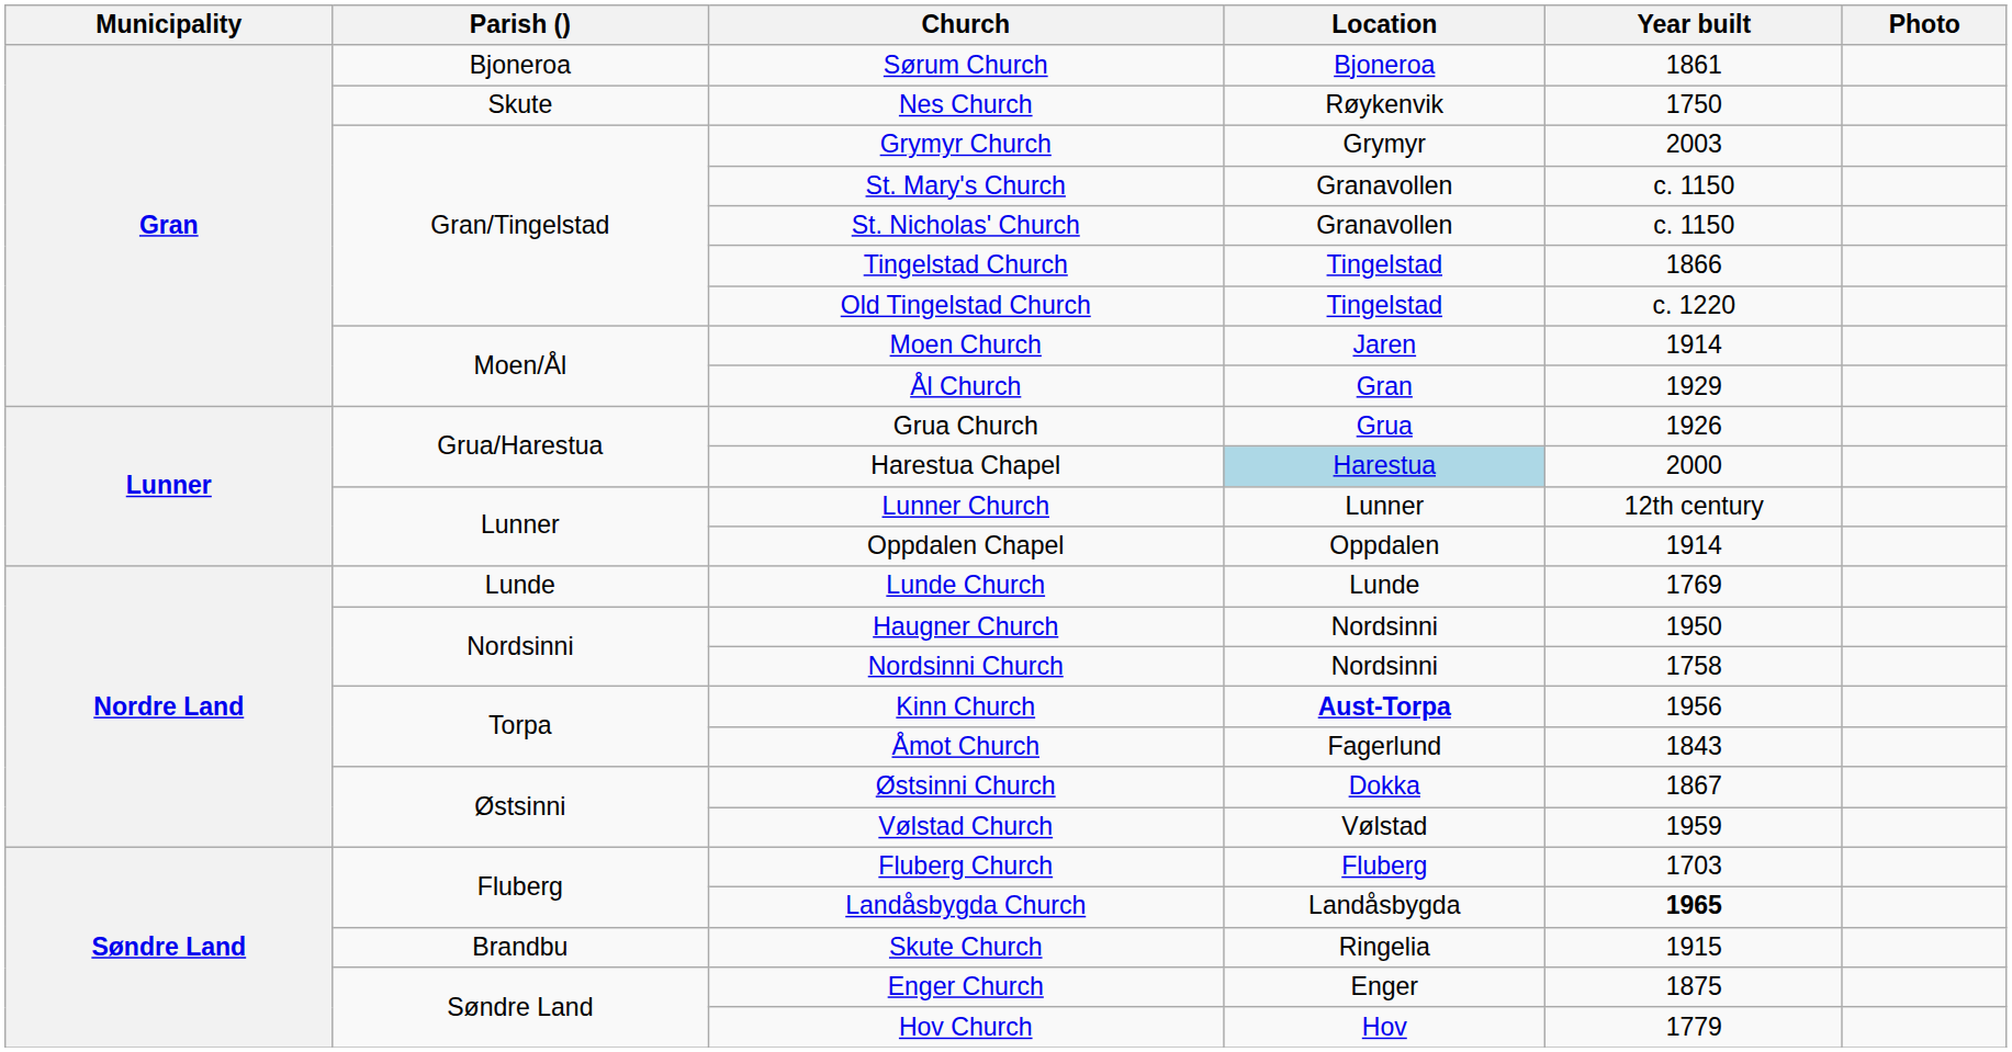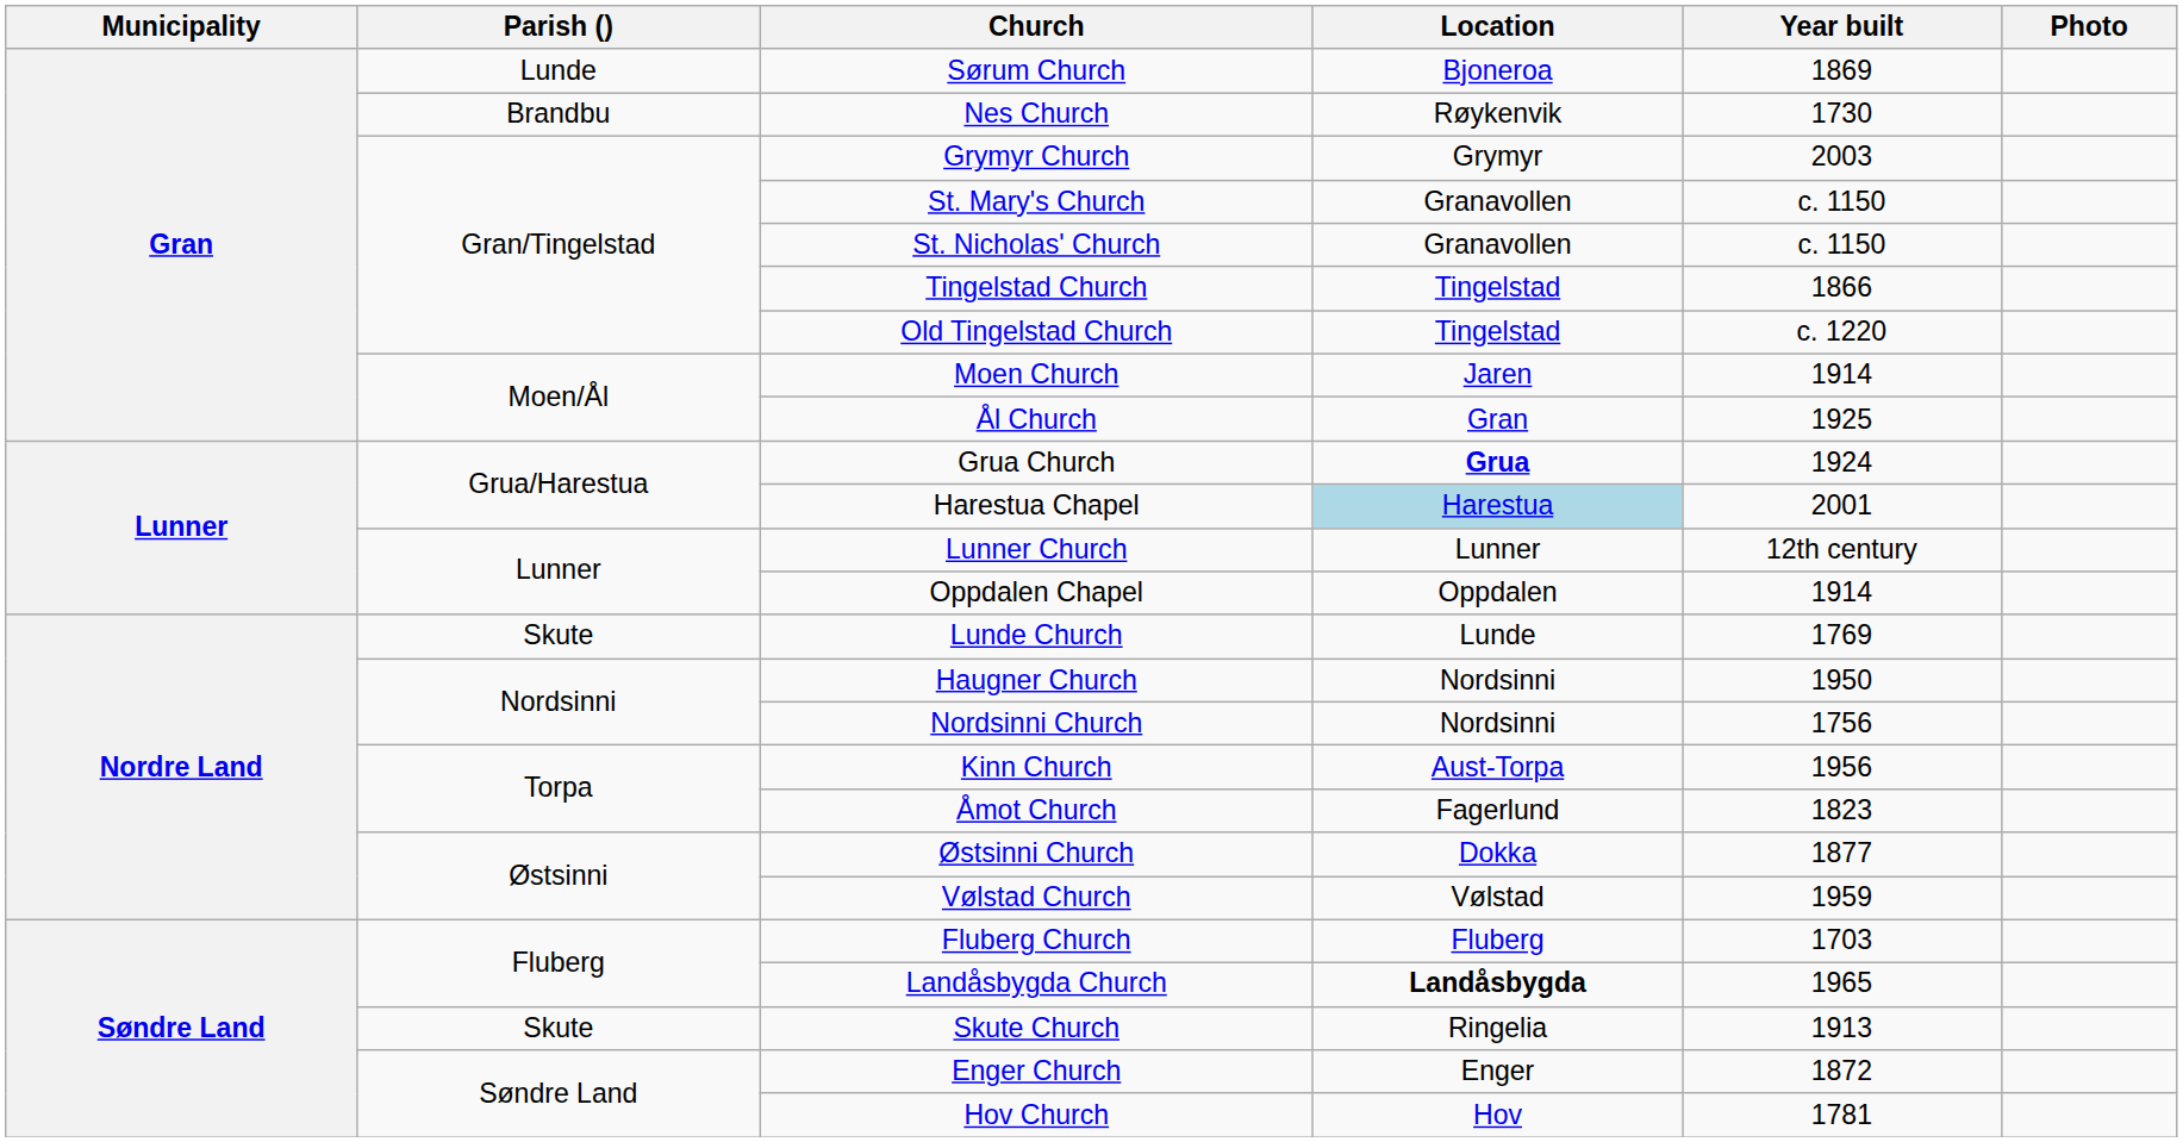 <table class="wikitable" style="text-align: center; width: 80%;">
 <tr>
 <th>Municipality</th>
 <th>Parish ()</th>
 <th>Church</th>
 <th>Location</th>
 <th>Year built</th>
 <th>Photo</th>
 </tr>
 <tr>
 <th rowspan="9"><a href='#'>Gran</a></th>
-<td rowspan="1">Bjoneroa</td>
+<td rowspan="1">Lunde</td>
 <td><a href='#'>Sørum Church</a></td>
 <td><a href='#'>Bjoneroa</a></td>
-<td>1861</td>
+<td>1869</td>
 <td></td>
 </tr>
 <tr>
-<td rowspan="1">Skute</td>
+<td rowspan="1">Brandbu</td>
 <td><a href='#'>Nes Church</a></td>
 <td>Røykenvik</td>
-<td>1750</td>
+<td>1730</td>
 <td></td>
 </tr>
 <tr>
 <td rowspan="5">Gran/Tingelstad</td>
 <td><a href='#'>Grymyr Church</a></td>
 <td>Grymyr</td>
 <td>2003</td>
 <td></td>
 </tr>
 <tr>
 <td><a href='#'>St. Mary's Church</a></td>
 <td>Granavollen</td>
 <td>c. 1150</td>
 <td></td>
 </tr>
 <tr>
 <td><a href='#'>St. Nicholas' Church</a></td>
 <td>Granavollen</td>
 <td>c. 1150</td>
 <td></td>
 </tr>
 <tr>
 <td><a href='#'>Tingelstad Church</a></td>
 <td><a href='#'>Tingelstad</a></td>
 <td>1866</td>
 <td></td>
 </tr>
 <tr>
 <td><a href='#'>Old Tingelstad Church</a></td>
 <td><a href='#'>Tingelstad</a></td>
 <td>c. 1220</td>
 <td></td>
 </tr>
 <tr>
 <td rowspan="2">Moen/Ål</td>
 <td><a href='#'>Moen Church</a></td>
 <td><a href='#'>Jaren</a></td>
 <td>1914</td>
 <td></td>
 </tr>
 <tr>
 <td><a href='#'>Ål Church</a></td>
 <td><a href='#'>Gran</a></td>
-<td>1929</td>
+<td>1925</td>
 <td></td>
 </tr>
 <tr>
 <th rowspan="4"><a href='#'>Lunner</a></th>
 <td rowspan="2">Grua/Harestua</td>
 <td>Grua Church</td>
-<td><a href='#'>Grua</a></td>
-<td>1926</td>
+<td><strong><a href='#'>Grua</a></strong></td>
+<td>1924</td>
 <td></td>
 </tr>
 <tr>
 <td>Harestua Chapel</td>
 <td style="background: lightblue;"><a href='#'>Harestua</a></td>
-<td>2000</td>
+<td>2001</td>
 <td></td>
 </tr>
 <tr>
 <td rowspan="2">Lunner</td>
 <td><a href='#'>Lunner Church</a></td>
 <td>Lunner</td>
 <td>12th century</td>
 <td></td>
 </tr>
 <tr>
 <td>Oppdalen Chapel</td>
 <td>Oppdalen</td>
 <td>1914</td>
 <td></td>
 </tr>
 <tr>
 <th rowspan="7"><a href='#'>Nordre Land</a></th>
-<td rowspan="1">Lunde</td>
+<td rowspan="1">Skute</td>
 <td><a href='#'>Lunde Church</a></td>
 <td>Lunde</td>
 <td>1769</td>
 <td></td>
 </tr>
 <tr>
 <td rowspan="2">Nordsinni</td>
 <td><a href='#'>Haugner Church</a></td>
 <td>Nordsinni</td>
 <td>1950</td>
 <td></td>
 </tr>
 <tr>
 <td><a href='#'>Nordsinni Church</a></td>
 <td>Nordsinni</td>
-<td>1758</td>
+<td>1756</td>
 <td></td>
 </tr>
 <tr>
 <td rowspan="2">Torpa</td>
 <td><a href='#'>Kinn Church</a></td>
-<td><strong><a href='#'>Aust-Torpa</a></strong></td>
+<td><a href='#'>Aust-Torpa</a></td>
 <td>1956</td>
 <td></td>
 </tr>
 <tr>
 <td><a href='#'>Åmot Church</a></td>
 <td>Fagerlund</td>
-<td>1843</td>
+<td>1823</td>
 <td></td>
 </tr>
 <tr>
 <td rowspan="2">Østsinni</td>
 <td><a href='#'>Østsinni Church</a></td>
 <td><a href='#'>Dokka</a></td>
-<td>1867</td>
+<td>1877</td>
 <td></td>
 </tr>
 <tr>
 <td><a href='#'>Vølstad Church</a></td>
 <td>Vølstad</td>
 <td>1959</td>
 <td></td>
 </tr>
 <tr>
 <th rowspan="5"><a href='#'>Søndre Land</a></th>
 <td rowspan="2">Fluberg</td>
 <td><a href='#'>Fluberg Church</a></td>
 <td><a href='#'>Fluberg</a></td>
 <td>1703</td>
 <td></td>
 </tr>
 <tr>
 <td><a href='#'>Landåsbygda Church</a></td>
-<td>Landåsbygda</td>
-<td><strong>1965</strong></td>
+<td><strong>Landåsbygda</strong></td>
+<td>1965</td>
 <td></td>
 </tr>
 <tr>
-<td rowspan="1">Brandbu</td>
+<td rowspan="1">Skute</td>
 <td><a href='#'>Skute Church</a></td>
 <td>Ringelia</td>
-<td>1915</td>
+<td>1913</td>
 <td></td>
 </tr>
 <tr>
 <td rowspan="2">Søndre Land</td>
 <td><a href='#'>Enger Church</a></td>
 <td>Enger</td>
-<td>1875</td>
+<td>1872</td>
 <td></td>
 </tr>
 <tr>
 <td><a href='#'>Hov Church</a></td>
 <td><a href='#'>Hov</a></td>
-<td>1779</td>
+<td>1781</td>
 <td></td>
 </tr>
 </table>
